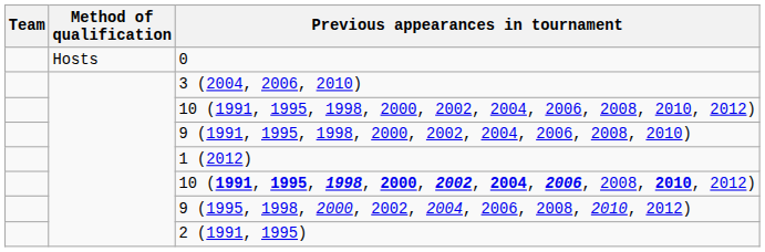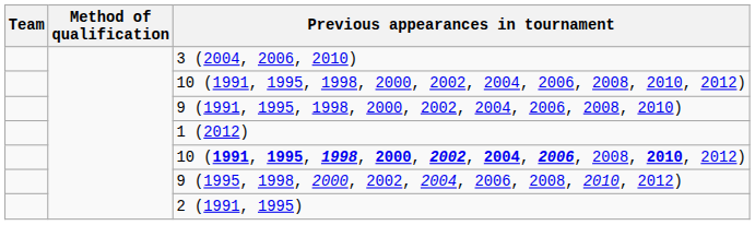 <table class="wikitable sortable" style="text-align:left;">
 <tr>
 <th>Team</th>
 <th>Method of<br>qualification</th>
 <th>Previous appearances in tournament</th>
-</tr>
-<tr>
-<td></td>
-<td>Hosts</td>
-<td>0</td>
 </tr>
 <tr>
 <td></td>
 <td rowspan=11></td>
 <td>3 (<a href='#'>2004</a>, <a href='#'>2006</a>, <a href='#'>2010</a>)</td>
 </tr>
 <tr>
 <td></td>
 <td>10 (<a href='#'>1991</a>, <a href='#'>1995</a>, <a href='#'>1998</a>, <a href='#'>2000</a>, <a href='#'>2002</a>, <a href='#'>2004</a>, <a href='#'>2006</a>, <a href='#'>2008</a>, <a href='#'>2010</a>, <a href='#'>2012</a>)</td>
 </tr>
 <tr>
 <td></td>
 <td>9 (<a href='#'>1991</a>, <a href='#'>1995</a>, <a href='#'>1998</a>, <a href='#'>2000</a>, <a href='#'>2002</a>, <a href='#'>2004</a>, <a href='#'>2006</a>, <a href='#'>2008</a>, <a href='#'>2010</a>)</td>
 </tr>
 <tr>
 <td></td>
 <td>1 (<a href='#'>2012</a>)</td>
 </tr>
 <tr>
 <td></td>
 <td>10 (<strong><a href='#'>1991</a></strong>, <strong><a href='#'>1995</a></strong>, <strong><em><a href='#'>1998</a></em></strong>, <strong><a href='#'>2000</a></strong>, <strong><em><a href='#'>2002</a></em></strong>, <strong><a href='#'>2004</a></strong>, <strong><em><a href='#'>2006</a></em></strong>, <a href='#'>2008</a>, <strong><a href='#'>2010</a></strong>, <a href='#'>2012</a>)</td>
 </tr>
 <tr>
 <td></td>
 <td>9 (<a href='#'>1995</a>, <a href='#'>1998</a>, <em><a href='#'>2000</a></em>, <a href='#'>2002</a>, <em><a href='#'>2004</a></em>, <a href='#'>2006</a>, <a href='#'>2008</a>, <em><a href='#'>2010</a></em>, <a href='#'>2012</a>)</td>
 </tr>
 <tr>
 <td></td>
 <td>2 (<a href='#'>1991</a>, <a href='#'>1995</a>)</td>
 </tr>
 </table>
